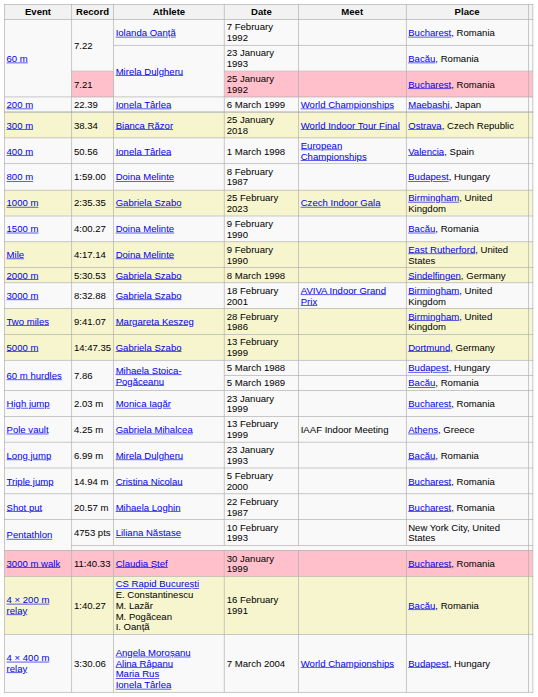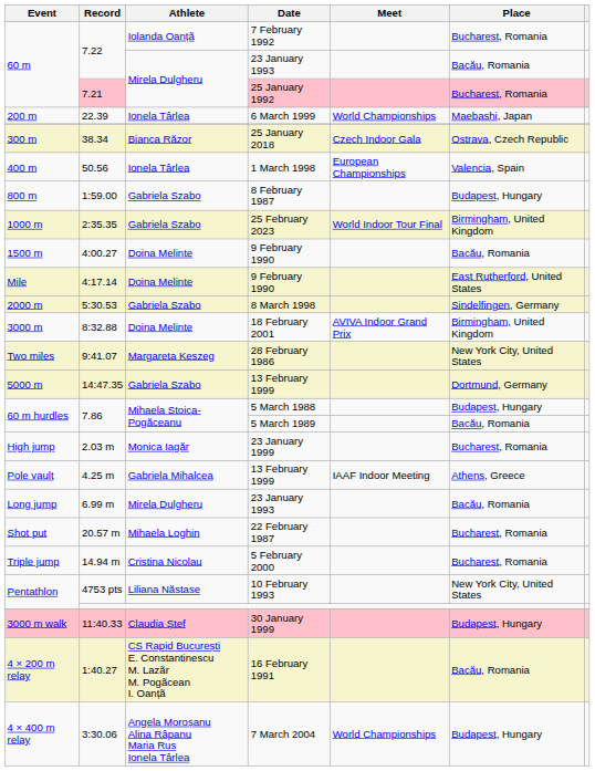 <table class="wikitable" style="font-size:95%; width: 95%;">
 <tr>
 <th>Event</th>
 <th>Record</th>
 <th>Athlete</th>
 <th>Date</th>
 <th>Meet</th>
 <th>Place</th>
 <th></th>
 </tr>
 <tr>
 <td rowspan=3><a href='#'>60 m</a></td>
 <td rowspan=2>7.22</td>
 <td><a href='#'>Iolanda Oanțã</a></td>
 <td>7 February 1992</td>
 <td></td>
 <td><a href='#'>Bucharest</a>, Romania</td>
 <td></td>
 </tr>
 <tr>
 <td rowspan=2><a href='#'>Mirela Dulgheru</a></td>
 <td>23 January 1993</td>
 <td></td>
 <td><a href='#'>Bacău</a>, Romania</td>
 <td></td>
 </tr>
 <tr style="background:pink">
 <td>7.21</td>
 <td>25 January 1992</td>
 <td></td>
 <td><a href='#'>Bucharest</a>, Romania</td>
 <td></td>
 </tr>
 <tr>
 <td><a href='#'>200 m</a></td>
 <td>22.39</td>
 <td><a href='#'>Ionela Târlea</a></td>
 <td>6 March 1999</td>
 <td><a href='#'>World Championships</a></td>
 <td><a href='#'>Maebashi</a>, Japan</td>
 <td></td>
 </tr>
 <tr>
 </tr>
 <tr style="background:#f6F5CE;">
 <td><a href='#'>300 m</a></td>
 <td>38.34</td>
 <td><a href='#'>Bianca Răzor</a></td>
 <td>25 January 2018</td>
-<td><a href='#'>World Indoor Tour Final</a></td>
+<td><a href='#'>Czech Indoor Gala</a></td>
 <td><a href='#'>Ostrava</a>, Czech Republic</td>
 <td></td>
 </tr>
 <tr>
 <td><a href='#'>400 m</a></td>
 <td>50.56</td>
 <td><a href='#'>Ionela Târlea</a></td>
 <td>1 March 1998</td>
 <td><a href='#'>European Championships</a></td>
 <td><a href='#'>Valencia</a>, Spain</td>
 <td></td>
 </tr>
 <tr>
 <td><a href='#'>800 m</a></td>
 <td>1:59.00</td>
-<td><a href='#'>Doina Melinte</a></td>
+<td><a href='#'>Gabriela Szabo</a></td>
 <td>8 February 1987</td>
 <td></td>
 <td><a href='#'>Budapest</a>, Hungary</td>
 <td></td>
 </tr>
 <tr style="background:#f6F5CE;">
 <td><a href='#'>1000 m</a></td>
 <td>2:35.35</td>
 <td><a href='#'>Gabriela Szabo</a></td>
 <td>25 February 2023</td>
-<td><a href='#'>Czech Indoor Gala</a></td>
+<td><a href='#'>World Indoor Tour Final</a></td>
 <td><a href='#'>Birmingham</a>, United Kingdom</td>
 <td></td>
 </tr>
 <tr>
 <td><a href='#'>1500 m</a></td>
 <td>4:00.27</td>
 <td><a href='#'>Doina Melinte</a></td>
 <td>9 February 1990</td>
 <td></td>
 <td><a href='#'>Bacău</a>, Romania</td>
 <td></td>
 </tr>
 <tr style="background:#f6F5CE;">
 <td><a href='#'>Mile</a></td>
 <td>4:17.14</td>
 <td><a href='#'>Doina Melinte</a></td>
 <td>9 February 1990</td>
 <td></td>
 <td><a href='#'>East Rutherford</a>, United States</td>
 <td></td>
 </tr>
 <tr style="background:#f6F5CE;">
 <td><a href='#'>2000 m</a></td>
 <td>5:30.53</td>
 <td><a href='#'>Gabriela Szabo</a></td>
 <td>8 March 1998</td>
 <td></td>
 <td><a href='#'>Sindelfingen</a>, Germany</td>
 <td></td>
 </tr>
 <tr>
 <td><a href='#'>3000 m</a></td>
 <td>8:32.88</td>
-<td><a href='#'>Gabriela Szabo</a></td>
+<td><a href='#'>Doina Melinte</a></td>
 <td>18 February 2001</td>
 <td><a href='#'>AVIVA Indoor Grand Prix</a></td>
 <td><a href='#'>Birmingham</a>, United Kingdom</td>
 <td></td>
 </tr>
 <tr style="background:#f6F5CE;">
 <td><a href='#'>Two miles</a></td>
 <td>9:41.07</td>
 <td><a href='#'>Margareta Keszeg</a></td>
 <td>28 February 1986</td>
 <td></td>
-<td><a href='#'>Birmingham</a>, United Kingdom</td>
+<td>New York City, United States</td>
 <td></td>
 </tr>
 <tr style="background:#f6F5CE;">
 <td><a href='#'>5000 m</a></td>
 <td>14:47.35</td>
 <td><a href='#'>Gabriela Szabo</a></td>
 <td>13 February 1999</td>
 <td></td>
 <td><a href='#'>Dortmund</a>, Germany</td>
 <td></td>
 </tr>
 <tr>
 <td rowspan=2><a href='#'>60 m hurdles</a></td>
 <td rowspan=2>7.86</td>
 <td rowspan=2><a href='#'>Mihaela Stoica-Pogăceanu</a></td>
 <td>5 March 1988</td>
 <td></td>
 <td><a href='#'>Budapest</a>, Hungary</td>
 <td></td>
 </tr>
 <tr>
 <td>5 March 1989</td>
 <td></td>
 <td><a href='#'>Bacău</a>, Romania</td>
 <td></td>
 </tr>
 <tr>
 <td><a href='#'>High jump</a></td>
 <td>2.03 m</td>
 <td><a href='#'>Monica Iagăr</a></td>
 <td>23 January 1999</td>
 <td></td>
 <td><a href='#'>Bucharest</a>, Romania</td>
 <td></td>
 </tr>
 <tr>
 <td><a href='#'>Pole vault</a></td>
 <td>4.25 m</td>
 <td><a href='#'>Gabriela Mihalcea</a></td>
 <td>13 February 1999</td>
 <td>IAAF Indoor Meeting</td>
 <td><a href='#'>Athens</a>, Greece</td>
 <td></td>
 </tr>
 <tr>
 <td><a href='#'>Long jump</a></td>
 <td>6.99 m</td>
 <td><a href='#'>Mirela Dulgheru</a></td>
 <td>23 January 1993</td>
 <td></td>
 <td><a href='#'>Bacău</a>, Romania</td>
 <td></td>
 </tr>
 <tr>
-<td><a href='#'>Triple jump</a></td>
-<td>14.94 m</td>
-<td><a href='#'>Cristina Nicolau</a></td>
-<td>5 February 2000</td>
+<td><a href='#'>Shot put</a></td>
+<td>20.57 m</td>
+<td><a href='#'>Mihaela Loghin</a></td>
+<td>22 February 1987</td>
 <td></td>
 <td><a href='#'>Bucharest</a>, Romania</td>
 <td></td>
 </tr>
 <tr>
-<td><a href='#'>Shot put</a></td>
-<td>20.57 m</td>
-<td><a href='#'>Mihaela Loghin</a></td>
-<td>22 February 1987</td>
+<td><a href='#'>Triple jump</a></td>
+<td>14.94 m</td>
+<td><a href='#'>Cristina Nicolau</a></td>
+<td>5 February 2000</td>
 <td></td>
 <td><a href='#'>Bucharest</a>, Romania</td>
 <td></td>
 </tr>
 <tr>
 <td rowspan=2><a href='#'>Pentathlon</a></td>
 <td>4753 pts</td>
 <td><a href='#'>Liliana Năstase</a></td>
 <td>10 February 1993</td>
 <td></td>
 <td>New York City, United States</td>
 <td></td>
 </tr>
 <tr>
 <td colspan=5></td>
 <td></td>
 </tr>
 <tr style="background:pink">
 <td><a href='#'>3000 m walk</a></td>
 <td>11:40.33</td>
 <td><a href='#'>Claudia Ștef</a></td>
 <td>30 January 1999</td>
 <td></td>
-<td><a href='#'>Bucharest</a>, Romania</td>
+<td><a href='#'>Budapest</a>, Hungary</td>
 <td></td>
 </tr>
 <tr style="background:#f6F5CE;">
 <td><a href='#'>4 × 200 m relay</a></td>
 <td>1:40.27</td>
 <td><a href='#'>CS Rapid București</a><br>E. Constantinescu<br>M. Lazãr<br>M. Pogãcean<br>I. Oanțã</td>
 <td>16 February 1991</td>
 <td></td>
 <td><a href='#'>Bacău</a>, Romania</td>
 <td></td>
 </tr>
 <tr>
 <td><a href='#'>4 × 400 m relay</a></td>
 <td>3:30.06</td>
 <td><br><a href='#'>Angela Moroșanu</a><br><a href='#'>Alina Râpanu</a><br><a href='#'>Maria Rus</a><br><a href='#'>Ionela Târlea</a></td>
 <td>7 March 2004</td>
 <td><a href='#'>World Championships</a></td>
 <td><a href='#'>Budapest</a>, Hungary</td>
 <td></td>
 </tr>
 </table>
